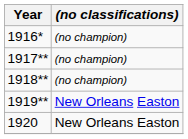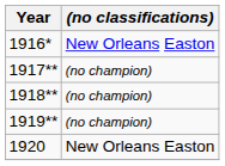 <table class="wikitable sortable">
 <tr>
 <th>Year</th>
 <th><em>(no classifications)</em></th>
 </tr>
 <tr>
 <td>1916*</td>
-<td><small><em>(no champion)</em></small></td>
+<td><a href='#'>New Orleans</a> <a href='#'>Easton</a></td>
 </tr>
 <tr>
 <td>1917**</td>
 <td><small><em>(no champion)</em></small></td>
 </tr>
 <tr>
 <td>1918**</td>
 <td><small><em>(no champion)</em></small></td>
 </tr>
 <tr>
 <td>1919**</td>
-<td><a href='#'>New Orleans</a> <a href='#'>Easton</a></td>
+<td><small><em>(no champion)</em></small></td>
 </tr>
 <tr>
 <td>1920</td>
 <td>New Orleans Easton</td>
 </tr>
 <tr>
 </tr>
 </table>
